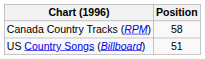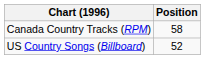 <table class="wikitable">
 <tr>
 <th scope="col">Chart (1996)</th>
 <th scope="col">Position</th>
 </tr>
 <tr>
 <td>Canada Country Tracks (<em><a href='#'>RPM</a></em>)</td>
 <td align="center">58</td>
 </tr>
 <tr>
 <td>US <a href='#'>Country Songs</a> (<em><a href='#'>Billboard</a></em>)</td>
-<td align="center">51</td>
+<td align="center">52</td>
 </tr>
 </table>
